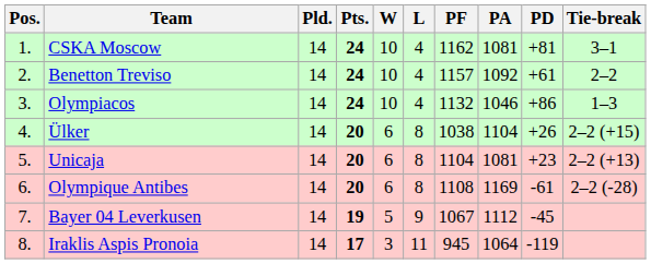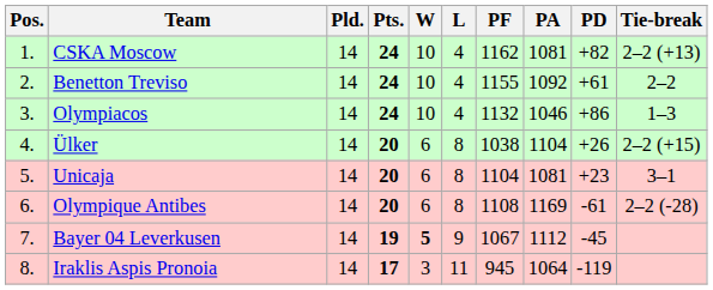 <table class="wikitable" style="text-align:center">
 <tr>
 <th width=15>Pos.</th>
 <th width=220>Team</th>
 <th width=20>Pld.</th>
 <th width=20>Pts.</th>
 <th width=20>W</th>
 <th width=20>L</th>
 <th width=20>PF</th>
 <th width=20>PA</th>
 <th width=20>PD</th>
 <th>Tie-break</th>
 </tr>
 <tr style="background: #ccffcc;">
 <td>1.</td>
 <td align=left> <a href='#'>CSKA Moscow</a></td>
 <td>14</td>
 <td><strong>24</strong></td>
 <td>10</td>
 <td>4</td>
 <td>1162</td>
 <td>1081</td>
-<td>+81</td>
-<td>3–1</td>
+<td>+82</td>
+<td>2–2 (+13)</td>
 </tr>
 <tr style="background: #ccffcc;">
 <td>2.</td>
 <td align=left> <a href='#'>Benetton Treviso</a></td>
 <td>14</td>
 <td><strong>24</strong></td>
 <td>10</td>
 <td>4</td>
-<td>1157</td>
+<td>1155</td>
 <td>1092</td>
 <td>+61</td>
 <td>2–2</td>
 </tr>
 <tr style="background: #ccffcc;">
 <td>3.</td>
 <td align=left> <a href='#'>Olympiacos</a></td>
 <td>14</td>
 <td><strong>24</strong></td>
 <td>10</td>
 <td>4</td>
 <td>1132</td>
 <td>1046</td>
 <td>+86</td>
 <td>1–3</td>
 </tr>
 <tr style="background: #ccffcc;">
 <td>4.</td>
 <td align=left> <a href='#'>Ülker</a></td>
 <td>14</td>
 <td><strong>20</strong></td>
 <td>6</td>
 <td>8</td>
 <td>1038</td>
 <td>1104</td>
 <td>+26</td>
 <td>2–2 (+15)</td>
 </tr>
 <tr style="background: #ffcccc;">
 <td>5.</td>
 <td align=left> <a href='#'>Unicaja</a></td>
 <td>14</td>
 <td><strong>20</strong></td>
 <td>6</td>
 <td>8</td>
 <td>1104</td>
 <td>1081</td>
 <td>+23</td>
-<td>2–2 (+13)</td>
+<td>3–1</td>
 </tr>
 <tr style="background: #ffcccc;">
 <td>6.</td>
 <td align=left> <a href='#'>Olympique Antibes</a></td>
 <td>14</td>
 <td><strong>20</strong></td>
 <td>6</td>
 <td>8</td>
 <td>1108</td>
 <td>1169</td>
 <td>-61</td>
 <td>2–2 (-28)</td>
 </tr>
 <tr style="background: #ffcccc;">
 <td>7.</td>
 <td align=left> <a href='#'>Bayer 04 Leverkusen</a></td>
 <td>14</td>
 <td><strong>19</strong></td>
-<td>5</td>
+<td><strong>5</strong></td>
 <td>9</td>
 <td>1067</td>
 <td>1112</td>
 <td>-45</td>
 <td></td>
 </tr>
 <tr style="background: #ffcccc;">
 <td>8.</td>
 <td align=left> <a href='#'>Iraklis Aspis Pronoia</a></td>
 <td>14</td>
 <td><strong>17</strong></td>
 <td>3</td>
 <td>11</td>
 <td>945</td>
 <td>1064</td>
 <td>-119</td>
 <td></td>
 </tr>
 </table>
